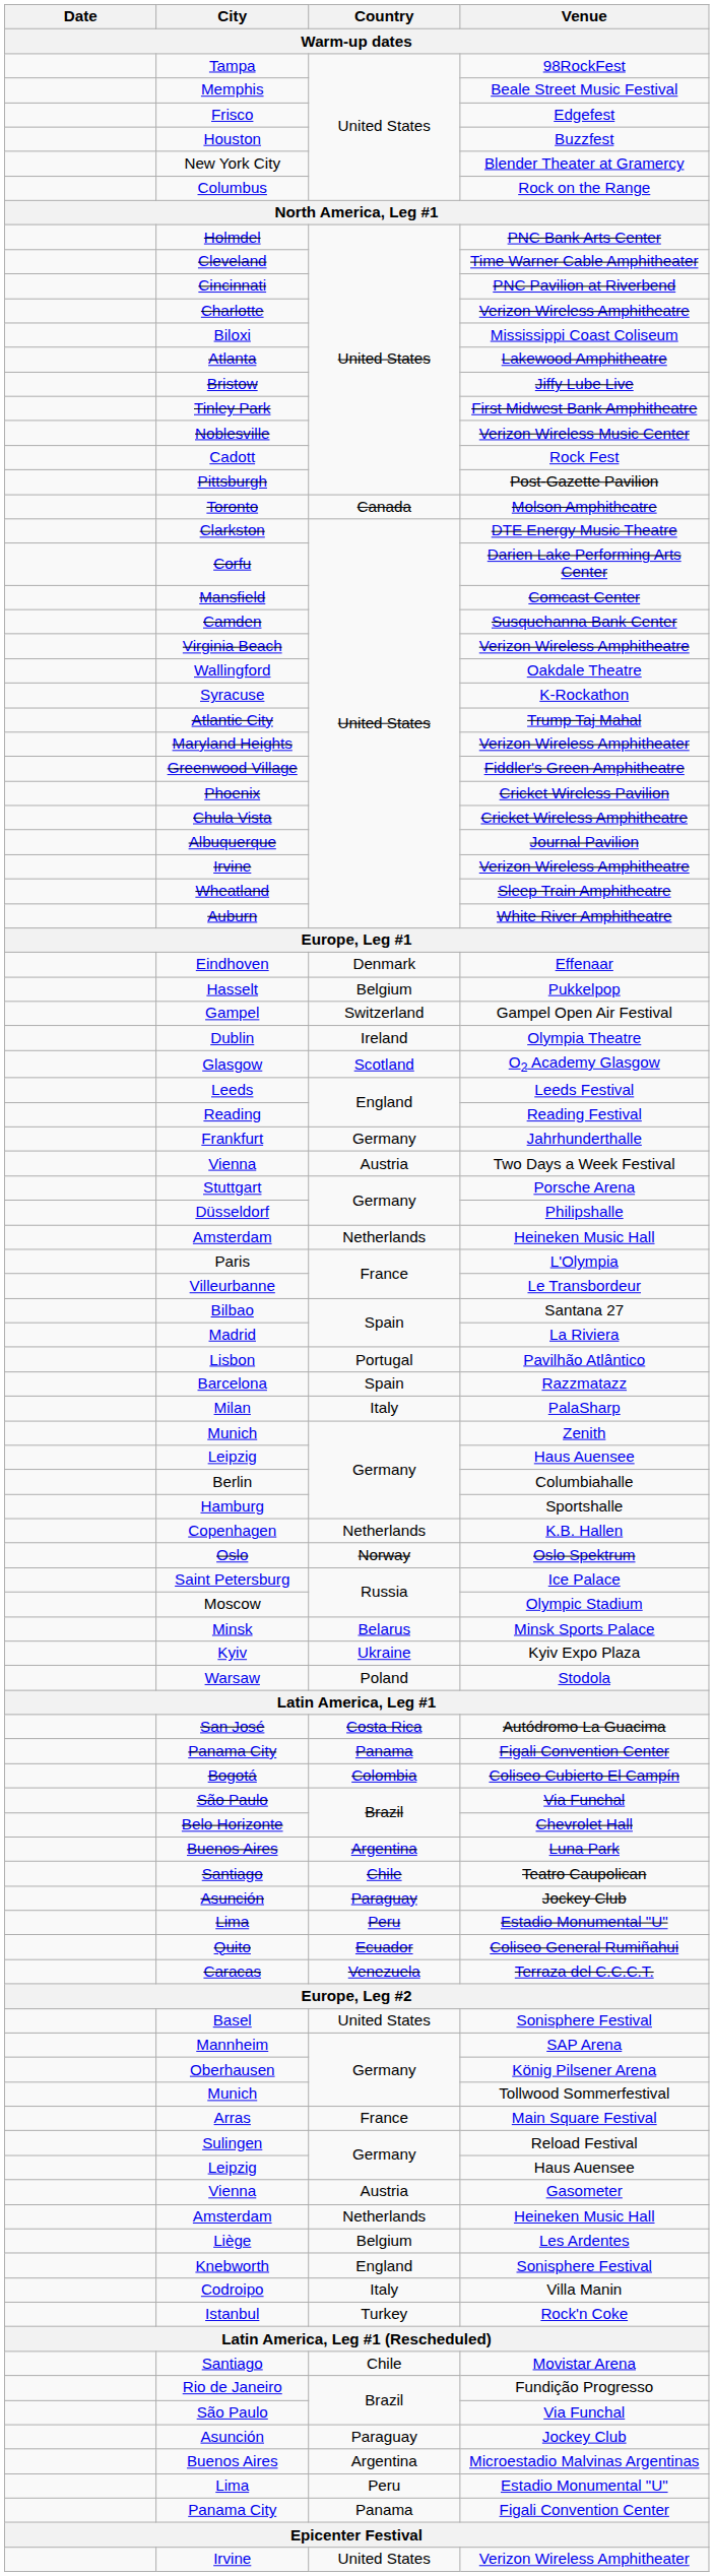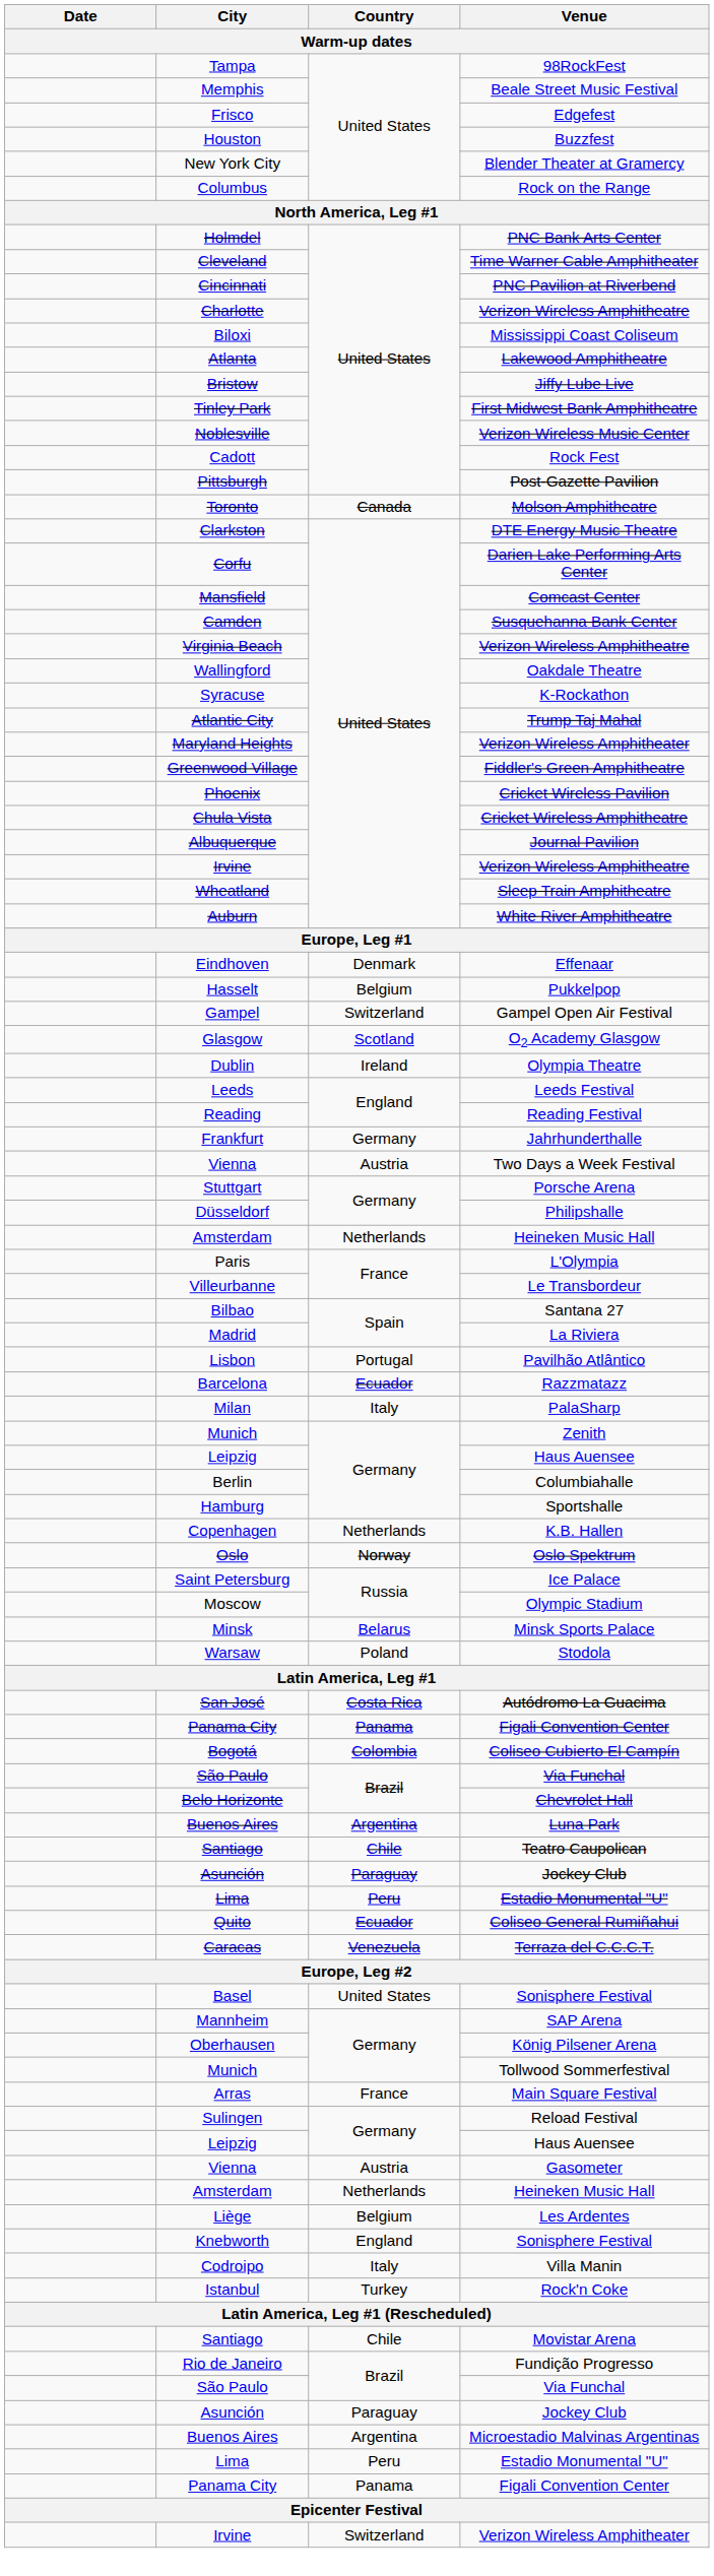 <table class="wikitable" style="text-align:center;">
 <tr>
 <th style="width:150px;">Date</th>
 <th style="width:150px;">City</th>
 <th style="width:150px;">Country</th>
 <th style="width:250px;">Venue</th>
 </tr>
 <tr>
 <th colspan="4">Warm-up dates</th>
 </tr>
 <tr>
 <td></td>
 <td><a href='#'>Tampa</a></td>
 <td rowspan="6">United States</td>
 <td><a href='#'>98RockFest</a></td>
 </tr>
 <tr>
 <td></td>
 <td><a href='#'>Memphis</a></td>
 <td><a href='#'>Beale Street Music Festival</a></td>
 </tr>
 <tr>
 <td></td>
 <td><a href='#'>Frisco</a></td>
 <td><a href='#'>Edgefest</a></td>
 </tr>
 <tr>
 <td></td>
 <td><a href='#'>Houston</a></td>
 <td><a href='#'>Buzzfest</a></td>
 </tr>
 <tr>
 <td></td>
 <td>New York City</td>
 <td><a href='#'>Blender Theater at Gramercy</a></td>
 </tr>
 <tr>
 <td></td>
 <td><a href='#'>Columbus</a></td>
 <td><a href='#'>Rock on the Range</a></td>
 </tr>
 <tr>
 <th colspan="4">North America, Leg #1</th>
 </tr>
 <tr>
 <td><s></s></td>
 <td><s><a href='#'>Holmdel</a></s></td>
 <td rowspan="11"><s>United States</s></td>
 <td><s><a href='#'>PNC Bank Arts Center</a></s></td>
 </tr>
 <tr>
 <td><s></s></td>
 <td><s><a href='#'>Cleveland</a></s></td>
 <td><s><a href='#'>Time Warner Cable Amphitheater</a></s></td>
 </tr>
 <tr>
 <td><s></s></td>
 <td><s><a href='#'>Cincinnati</a></s></td>
 <td><s><a href='#'>PNC Pavilion at Riverbend</a></s></td>
 </tr>
 <tr>
 <td><s></s></td>
 <td><s><a href='#'>Charlotte</a></s></td>
 <td><s><a href='#'>Verizon Wireless Amphitheatre</a></s></td>
 </tr>
 <tr>
 <td></td>
 <td><a href='#'>Biloxi</a></td>
 <td><a href='#'>Mississippi Coast Coliseum</a></td>
 </tr>
 <tr>
 <td><s></s></td>
 <td><s><a href='#'>Atlanta</a></s></td>
 <td><s><a href='#'>Lakewood Amphitheatre</a></s></td>
 </tr>
 <tr>
 <td><s></s></td>
 <td><s><a href='#'>Bristow</a></s></td>
 <td><s><a href='#'>Jiffy Lube Live</a></s></td>
 </tr>
 <tr>
 <td><s></s></td>
 <td><s><a href='#'>Tinley Park</a></s></td>
 <td><s><a href='#'>First Midwest Bank Amphitheatre</a></s></td>
 </tr>
 <tr>
 <td><s></s></td>
 <td><s><a href='#'>Noblesville</a></s></td>
 <td><s><a href='#'>Verizon Wireless Music Center</a></s></td>
 </tr>
 <tr>
 <td></td>
 <td><a href='#'>Cadott</a></td>
 <td><a href='#'>Rock Fest</a></td>
 </tr>
 <tr>
 <td><s></s></td>
 <td><s><a href='#'>Pittsburgh</a></s></td>
 <td><s>Post-Gazette Pavilion</s></td>
 </tr>
 <tr>
 <td><s></s></td>
 <td><s><a href='#'>Toronto</a></s></td>
 <td><s>Canada</s></td>
 <td><s><a href='#'>Molson Amphitheatre</a></s></td>
 </tr>
 <tr>
 <td><s></s></td>
 <td><s><a href='#'>Clarkston</a></s></td>
 <td rowspan="16"><s>United States</s></td>
 <td><s><a href='#'>DTE Energy Music Theatre</a></s></td>
 </tr>
 <tr>
 <td><s></s></td>
 <td><s><a href='#'>Corfu</a></s></td>
 <td><s><a href='#'>Darien Lake Performing Arts Center</a></s></td>
 </tr>
 <tr>
 <td><s></s></td>
 <td><s><a href='#'>Mansfield</a></s></td>
 <td><s><a href='#'>Comcast Center</a></s></td>
 </tr>
 <tr>
 <td><s></s></td>
 <td><s><a href='#'>Camden</a></s></td>
 <td><s><a href='#'>Susquehanna Bank Center</a></s></td>
 </tr>
 <tr>
 <td><s></s></td>
 <td><s><a href='#'>Virginia Beach</a></s></td>
 <td><s><a href='#'>Verizon Wireless Amphitheatre</a></s></td>
 </tr>
 <tr>
 <td></td>
 <td><a href='#'>Wallingford</a></td>
 <td><a href='#'>Oakdale Theatre</a></td>
 </tr>
 <tr>
 <td></td>
 <td><a href='#'>Syracuse</a></td>
 <td><a href='#'>K-Rockathon</a></td>
 </tr>
 <tr>
 <td><s></s></td>
 <td><s><a href='#'>Atlantic City</a></s></td>
 <td><s><a href='#'>Trump Taj Mahal</a></s></td>
 </tr>
 <tr>
 <td><s></s></td>
 <td><s><a href='#'>Maryland Heights</a></s></td>
 <td><s><a href='#'>Verizon Wireless Amphitheater</a></s></td>
 </tr>
 <tr>
 <td><s></s></td>
 <td><s><a href='#'>Greenwood Village</a></s></td>
 <td><s><a href='#'>Fiddler's Green Amphitheatre</a></s></td>
 </tr>
 <tr>
 <td><s></s></td>
 <td><s><a href='#'>Phoenix</a></s></td>
 <td><s><a href='#'>Cricket Wireless Pavilion</a></s></td>
 </tr>
 <tr>
 <td><s></s></td>
 <td><s><a href='#'>Chula Vista</a></s></td>
 <td><s><a href='#'>Cricket Wireless Amphitheatre</a></s></td>
 </tr>
 <tr>
 <td><s></s></td>
 <td><s><a href='#'>Albuquerque</a></s></td>
 <td><s><a href='#'>Journal Pavilion</a></s></td>
 </tr>
 <tr>
 <td><s></s></td>
 <td><s><a href='#'>Irvine</a></s></td>
 <td><s><a href='#'>Verizon Wireless Amphitheatre</a></s></td>
 </tr>
 <tr>
 <td><s></s></td>
 <td><s><a href='#'>Wheatland</a></s></td>
 <td><s><a href='#'>Sleep Train Amphitheatre</a></s></td>
 </tr>
 <tr>
 <td><s></s></td>
 <td><s><a href='#'>Auburn</a></s></td>
 <td><s><a href='#'>White River Amphitheatre</a></s></td>
 </tr>
 <tr>
 <th colspan="4">Europe, Leg #1</th>
 </tr>
 <tr>
 <td></td>
 <td><a href='#'>Eindhoven</a></td>
 <td>Denmark</td>
 <td><a href='#'>Effenaar</a></td>
 </tr>
 <tr>
 <td></td>
 <td><a href='#'>Hasselt</a></td>
 <td>Belgium</td>
 <td><a href='#'>Pukkelpop</a></td>
 </tr>
 <tr>
 <td></td>
 <td><a href='#'>Gampel</a></td>
 <td>Switzerland</td>
 <td>Gampel Open Air Festival</td>
 </tr>
 <tr>
 <td></td>
+<td><a href='#'>Glasgow</a></td>
+<td><a href='#'>Scotland</a></td>
+<td><a href='#'>O<sub>2</sub> Academy Glasgow</a></td>
+</tr>
+<tr>
+<td></td>
 <td><a href='#'>Dublin</a></td>
 <td>Ireland</td>
 <td><a href='#'>Olympia Theatre</a></td>
-</tr>
-<tr>
-<td></td>
-<td><a href='#'>Glasgow</a></td>
-<td><a href='#'>Scotland</a></td>
-<td><a href='#'>O<sub>2</sub> Academy Glasgow</a></td>
 </tr>
 <tr>
 <td></td>
 <td><a href='#'>Leeds</a></td>
 <td rowspan="2">England</td>
 <td><a href='#'>Leeds Festival</a></td>
 </tr>
 <tr>
 <td></td>
 <td><a href='#'>Reading</a></td>
 <td><a href='#'>Reading Festival</a></td>
 </tr>
 <tr>
 <td></td>
 <td><a href='#'>Frankfurt</a></td>
 <td>Germany</td>
 <td><a href='#'>Jahrhunderthalle</a></td>
 </tr>
 <tr>
 <td></td>
 <td><a href='#'>Vienna</a></td>
 <td>Austria</td>
 <td>Two Days a Week Festival</td>
 </tr>
 <tr>
 <td></td>
 <td><a href='#'>Stuttgart</a></td>
 <td rowspan="2">Germany</td>
 <td><a href='#'>Porsche Arena</a></td>
 </tr>
 <tr>
 <td></td>
 <td><a href='#'>Düsseldorf</a></td>
 <td><a href='#'>Philipshalle</a></td>
 </tr>
 <tr>
 <td></td>
 <td><a href='#'>Amsterdam</a></td>
 <td>Netherlands</td>
 <td><a href='#'>Heineken Music Hall</a></td>
 </tr>
 <tr>
 <td></td>
 <td>Paris</td>
 <td rowspan="2">France</td>
 <td><a href='#'>L'Olympia</a></td>
 </tr>
 <tr>
 <td></td>
 <td><a href='#'>Villeurbanne</a></td>
 <td><a href='#'>Le Transbordeur</a></td>
 </tr>
 <tr>
 <td></td>
 <td><a href='#'>Bilbao</a></td>
 <td rowspan="2">Spain</td>
 <td>Santana 27</td>
 </tr>
 <tr>
 <td></td>
 <td><a href='#'>Madrid</a></td>
 <td><a href='#'>La Riviera</a></td>
 </tr>
 <tr>
 <td></td>
 <td><a href='#'>Lisbon</a></td>
 <td>Portugal</td>
 <td><a href='#'>Pavilhão Atlântico</a></td>
 </tr>
 <tr>
 <td></td>
 <td><a href='#'>Barcelona</a></td>
-<td>Spain</td>
+<td><s><a href='#'>Ecuador</a></s></td>
 <td><a href='#'>Razzmatazz</a></td>
 </tr>
 <tr>
 <td></td>
 <td><a href='#'>Milan</a></td>
 <td>Italy</td>
 <td><a href='#'>PalaSharp</a></td>
 </tr>
 <tr>
 <td></td>
 <td><a href='#'>Munich</a></td>
 <td rowspan="4">Germany</td>
 <td><a href='#'>Zenith</a></td>
 </tr>
 <tr>
 <td></td>
 <td><a href='#'>Leipzig</a></td>
 <td><a href='#'>Haus Auensee</a></td>
 </tr>
 <tr>
 <td></td>
 <td>Berlin</td>
 <td>Columbiahalle</td>
 </tr>
 <tr>
 <td></td>
 <td><a href='#'>Hamburg</a></td>
 <td>Sportshalle</td>
 </tr>
 <tr>
 <td></td>
 <td><a href='#'>Copenhagen</a></td>
 <td>Netherlands</td>
 <td><a href='#'>K.B. Hallen</a></td>
 </tr>
 <tr>
 <td><s></s></td>
 <td><s><a href='#'>Oslo</a></s></td>
 <td><s>Norway</s></td>
 <td><s><a href='#'>Oslo Spektrum</a></s></td>
 </tr>
 <tr>
 <td></td>
 <td><a href='#'>Saint Petersburg</a></td>
 <td rowspan="2">Russia</td>
 <td><a href='#'>Ice Palace</a></td>
 </tr>
 <tr>
 <td></td>
 <td>Moscow</td>
 <td><a href='#'>Olympic Stadium</a></td>
 </tr>
 <tr>
 <td></td>
 <td><a href='#'>Minsk</a></td>
 <td><a href='#'>Belarus</a></td>
 <td><a href='#'>Minsk Sports Palace</a></td>
-</tr>
-<tr>
-<td></td>
-<td><a href='#'>Kyiv</a></td>
-<td><a href='#'>Ukraine</a></td>
-<td>Kyiv Expo Plaza</td>
 </tr>
 <tr>
 <td></td>
 <td><a href='#'>Warsaw</a></td>
 <td>Poland</td>
 <td><a href='#'>Stodola</a></td>
 </tr>
 <tr>
 <th colspan="4">Latin America, Leg #1</th>
 </tr>
 <tr>
 <td><s></s></td>
 <td><s><a href='#'>San José</a></s></td>
 <td><s><a href='#'>Costa Rica</a></s></td>
 <td><s>Autódromo La Guacima</s></td>
 </tr>
 <tr>
 <td><s></s></td>
 <td><s><a href='#'>Panama City</a></s></td>
 <td><s><a href='#'>Panama</a></s></td>
 <td><s><a href='#'>Figali Convention Center</a></s></td>
 </tr>
 <tr>
 <td><s></s></td>
 <td><s><a href='#'>Bogotá</a></s></td>
 <td><s><a href='#'>Colombia</a></s></td>
 <td><s><a href='#'>Coliseo Cubierto El Campín</a></s></td>
 </tr>
 <tr>
 <td><s></s></td>
 <td><s><a href='#'>São Paulo</a></s></td>
 <td rowspan="2"><s>Brazil</s></td>
 <td><s><a href='#'>Via Funchal</a></s></td>
 </tr>
 <tr>
 <td><s></s></td>
 <td><s><a href='#'>Belo Horizonte</a></s></td>
 <td><s><a href='#'>Chevrolet Hall</a></s></td>
 </tr>
 <tr>
 <td><s></s></td>
 <td><s><a href='#'>Buenos Aires</a></s></td>
 <td><s><a href='#'>Argentina</a></s></td>
 <td><s><a href='#'>Luna Park</a></s></td>
 </tr>
 <tr>
 <td><s></s></td>
 <td><s><a href='#'>Santiago</a></s></td>
 <td><s><a href='#'>Chile</a></s></td>
 <td><s>Teatro Caupolican</s></td>
 </tr>
 <tr>
 <td><s></s></td>
 <td><s><a href='#'>Asunción</a></s></td>
 <td><s><a href='#'>Paraguay</a></s></td>
 <td><s>Jockey Club</s></td>
 </tr>
 <tr>
 <td><s></s></td>
 <td><s><a href='#'>Lima</a></s></td>
 <td><s><a href='#'>Peru</a></s></td>
 <td><s><a href='#'>Estadio Monumental "U"</a></s></td>
 </tr>
 <tr>
 <td><s></s></td>
 <td><s><a href='#'>Quito</a></s></td>
 <td><s><a href='#'>Ecuador</a></s></td>
 <td><s><a href='#'>Coliseo General Rumiñahui</a></s></td>
 </tr>
 <tr>
 <td><s></s></td>
 <td><s><a href='#'>Caracas</a></s></td>
 <td><s><a href='#'>Venezuela</a></s></td>
 <td><s><a href='#'>Terraza del C.C.C.T.</a></s></td>
 </tr>
 <tr>
 <th colspan="4">Europe, Leg #2</th>
 </tr>
 <tr>
 <td></td>
 <td><a href='#'>Basel</a></td>
 <td>United States</td>
 <td><a href='#'>Sonisphere Festival</a></td>
 </tr>
 <tr>
 <td></td>
 <td><a href='#'>Mannheim</a></td>
 <td rowspan="3">Germany</td>
 <td><a href='#'>SAP Arena</a></td>
 </tr>
 <tr>
 <td></td>
 <td><a href='#'>Oberhausen</a></td>
 <td><a href='#'>König Pilsener Arena</a></td>
 </tr>
 <tr>
 <td></td>
 <td><a href='#'>Munich</a></td>
 <td>Tollwood Sommerfestival</td>
 </tr>
 <tr>
 <td></td>
 <td><a href='#'>Arras</a></td>
 <td>France</td>
 <td><a href='#'>Main Square Festival</a></td>
 </tr>
 <tr>
 <td></td>
 <td><a href='#'>Sulingen</a></td>
 <td rowspan="2">Germany</td>
 <td>Reload Festival</td>
 </tr>
 <tr>
 <td></td>
 <td><a href='#'>Leipzig</a></td>
 <td>Haus Auensee</td>
 </tr>
 <tr>
 <td></td>
 <td><a href='#'>Vienna</a></td>
 <td>Austria</td>
 <td><a href='#'>Gasometer</a></td>
 </tr>
 <tr>
 <td></td>
 <td><a href='#'>Amsterdam</a></td>
 <td>Netherlands</td>
 <td><a href='#'>Heineken Music Hall</a></td>
 </tr>
 <tr>
 <td></td>
 <td><a href='#'>Liège</a></td>
 <td>Belgium</td>
 <td><a href='#'>Les Ardentes</a></td>
 </tr>
 <tr>
 <td></td>
 <td><a href='#'>Knebworth</a></td>
 <td>England</td>
 <td><a href='#'>Sonisphere Festival</a></td>
 </tr>
 <tr>
 <td></td>
 <td><a href='#'>Codroipo</a></td>
 <td>Italy</td>
 <td>Villa Manin</td>
 </tr>
 <tr>
 <td></td>
 <td><a href='#'>Istanbul</a></td>
 <td>Turkey</td>
 <td><a href='#'>Rock'n Coke</a></td>
 </tr>
 <tr>
 <th colspan="4">Latin America, Leg #1 (Rescheduled)</th>
 </tr>
 <tr>
 <td></td>
 <td><a href='#'>Santiago</a></td>
 <td>Chile</td>
 <td><a href='#'>Movistar Arena</a></td>
 </tr>
 <tr>
 <td></td>
 <td><a href='#'>Rio de Janeiro</a></td>
 <td rowspan="2">Brazil</td>
 <td>Fundição Progresso</td>
 </tr>
 <tr>
 <td></td>
 <td><a href='#'>São Paulo</a></td>
 <td><a href='#'>Via Funchal</a></td>
 </tr>
 <tr>
 <td></td>
 <td><a href='#'>Asunción</a></td>
 <td>Paraguay</td>
 <td><a href='#'>Jockey Club</a></td>
 </tr>
 <tr>
 <td></td>
 <td><a href='#'>Buenos Aires</a></td>
 <td>Argentina</td>
 <td><a href='#'>Microestadio Malvinas Argentinas</a></td>
 </tr>
 <tr>
 <td></td>
 <td><a href='#'>Lima</a></td>
 <td>Peru</td>
 <td><a href='#'>Estadio Monumental "U"</a></td>
 </tr>
 <tr>
 <td></td>
 <td><a href='#'>Panama City</a></td>
 <td>Panama</td>
 <td><a href='#'>Figali Convention Center</a></td>
 </tr>
 <tr>
 <th colspan="4">Epicenter Festival</th>
 </tr>
 <tr>
 <td></td>
 <td><a href='#'>Irvine</a></td>
-<td>United States</td>
+<td>Switzerland</td>
 <td><a href='#'>Verizon Wireless Amphitheater</a></td>
 </tr>
 </table>
